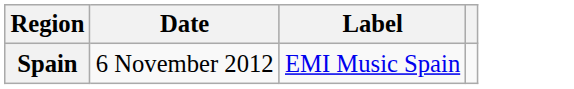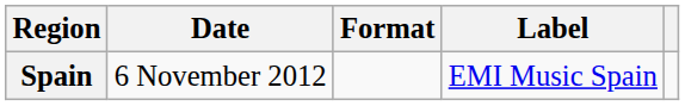 <table class="wikitable plainrowheaders">
 <tr>
 <th scope="col">Region</th>
 <th scope="col">Date</th>
+<th scope="col">Format</th>
 <th scope="col">Label</th>
 <th scope="col"></th>
 </tr>
 <tr>
 <th scope="row">Spain</th>
 <td>6 November 2012</td>
+<td></td>
 <td><a href='#'>EMI Music Spain</a></td>
 <td align="center"></td>
 </tr>
 </table>
